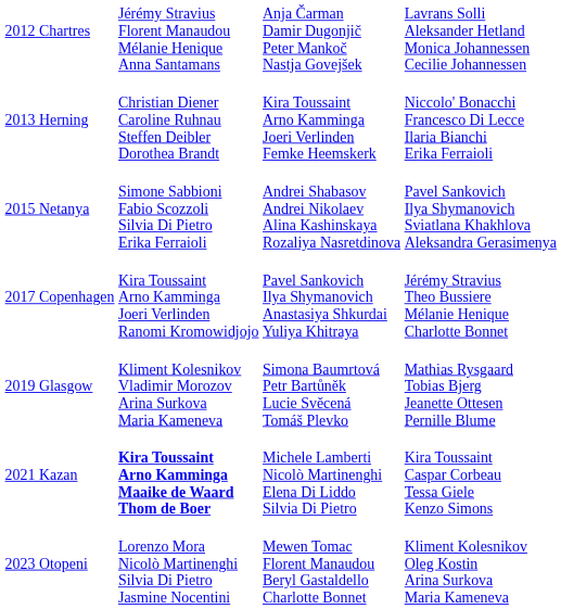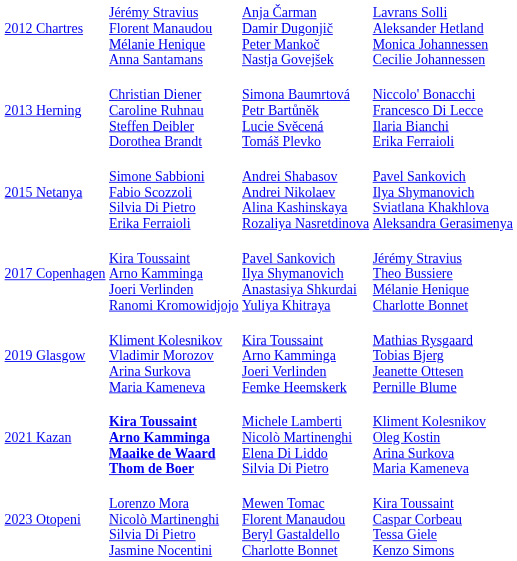 <table>
 <tr>
 <td><a href='#'>2012 Chartres</a></td>
 <td><br><a href='#'>Jérémy Stravius</a><br><a href='#'>Florent Manaudou</a><br><a href='#'>Mélanie Henique</a><br><a href='#'>Anna Santamans</a></td>
 <td><br><a href='#'>Anja Čarman</a><br><a href='#'>Damir Dugonjič</a><br><a href='#'>Peter Mankoč</a><br><a href='#'>Nastja Govejšek</a></td>
 <td><br><a href='#'>Lavrans Solli</a><br><a href='#'>Aleksander Hetland</a><br><a href='#'>Monica Johannessen</a><br><a href='#'>Cecilie Johannessen</a></td>
 </tr>
 <tr>
 <td><a href='#'>2013 Herning</a></td>
 <td><br><a href='#'>Christian Diener</a><br><a href='#'>Caroline Ruhnau</a><br><a href='#'>Steffen Deibler</a><br><a href='#'>Dorothea Brandt</a></td>
-<td><br><a href='#'>Kira Toussaint</a><br><a href='#'>Arno Kamminga</a><br><a href='#'>Joeri Verlinden</a><br><a href='#'>Femke Heemskerk</a></td>
+<td><br><a href='#'>Simona Baumrtová</a><br><a href='#'>Petr Bartůněk</a><br><a href='#'>Lucie Svěcená</a><br><a href='#'>Tomáš Plevko</a></td>
 <td><br><a href='#'>Niccolo' Bonacchi</a><br><a href='#'>Francesco Di Lecce</a><br><a href='#'>Ilaria Bianchi</a><br><a href='#'>Erika Ferraioli</a></td>
 </tr>
 <tr>
 <td><a href='#'>2015 Netanya</a></td>
 <td><br><a href='#'>Simone Sabbioni</a><br><a href='#'>Fabio Scozzoli</a><br><a href='#'>Silvia Di Pietro</a><br><a href='#'>Erika Ferraioli</a></td>
 <td><br><a href='#'>Andrei Shabasov</a><br><a href='#'>Andrei Nikolaev</a><br><a href='#'>Alina Kashinskaya</a><br><a href='#'>Rozaliya Nasretdinova</a></td>
 <td><br><a href='#'>Pavel Sankovich</a><br><a href='#'>Ilya Shymanovich</a><br><a href='#'>Sviatlana Khakhlova</a><br><a href='#'>Aleksandra Gerasimenya</a></td>
 </tr>
 <tr>
 <td><a href='#'>2017 Copenhagen</a></td>
 <td><br><a href='#'>Kira Toussaint</a><br><a href='#'>Arno Kamminga</a><br><a href='#'>Joeri Verlinden</a><br><a href='#'>Ranomi Kromowidjojo</a></td>
 <td><br><a href='#'>Pavel Sankovich</a><br><a href='#'>Ilya Shymanovich</a><br><a href='#'>Anastasiya Shkurdai</a><br><a href='#'>Yuliya Khitraya</a></td>
 <td><br><a href='#'>Jérémy Stravius</a><br><a href='#'>Theo Bussiere</a><br><a href='#'>Mélanie Henique</a><br><a href='#'>Charlotte Bonnet</a></td>
 </tr>
 <tr>
 <td><a href='#'>2019 Glasgow</a></td>
 <td><br><a href='#'>Kliment Kolesnikov</a><br><a href='#'>Vladimir Morozov</a><br><a href='#'>Arina Surkova</a><br><a href='#'>Maria Kameneva</a></td>
-<td><br><a href='#'>Simona Baumrtová</a><br><a href='#'>Petr Bartůněk</a><br><a href='#'>Lucie Svěcená</a><br><a href='#'>Tomáš Plevko</a></td>
+<td><br><a href='#'>Kira Toussaint</a><br><a href='#'>Arno Kamminga</a><br><a href='#'>Joeri Verlinden</a><br><a href='#'>Femke Heemskerk</a></td>
 <td><br><a href='#'>Mathias Rysgaard</a><br><a href='#'>Tobias Bjerg</a><br><a href='#'>Jeanette Ottesen</a><br><a href='#'>Pernille Blume</a></td>
 </tr>
 <tr>
 <td><a href='#'>2021 Kazan</a></td>
 <td><strong><br><a href='#'>Kira Toussaint</a><br><a href='#'>Arno Kamminga</a><br><a href='#'>Maaike de Waard</a><br><a href='#'>Thom de Boer</a></strong></td>
 <td><br><a href='#'>Michele Lamberti</a><br><a href='#'>Nicolò Martinenghi</a><br><a href='#'>Elena Di Liddo</a><br><a href='#'>Silvia Di Pietro</a></td>
-<td><br><a href='#'>Kira Toussaint</a><br><a href='#'>Caspar Corbeau</a><br><a href='#'>Tessa Giele</a><br><a href='#'>Kenzo Simons</a></td>
+<td><br><a href='#'>Kliment Kolesnikov</a><br><a href='#'>Oleg Kostin</a><br><a href='#'>Arina Surkova</a><br><a href='#'>Maria Kameneva</a></td>
 </tr>
 <tr>
 <td><a href='#'>2023 Otopeni</a></td>
 <td><br><a href='#'>Lorenzo Mora</a><br><a href='#'>Nicolò Martinenghi</a><br><a href='#'>Silvia Di Pietro</a><br><a href='#'>Jasmine Nocentini</a></td>
 <td><br><a href='#'>Mewen Tomac</a><br><a href='#'>Florent Manaudou</a><br><a href='#'>Beryl Gastaldello</a><br><a href='#'>Charlotte Bonnet</a></td>
-<td><br><a href='#'>Kliment Kolesnikov</a><br><a href='#'>Oleg Kostin</a><br><a href='#'>Arina Surkova</a><br><a href='#'>Maria Kameneva</a></td>
+<td><br><a href='#'>Kira Toussaint</a><br><a href='#'>Caspar Corbeau</a><br><a href='#'>Tessa Giele</a><br><a href='#'>Kenzo Simons</a></td>
 </tr>
 </table>
